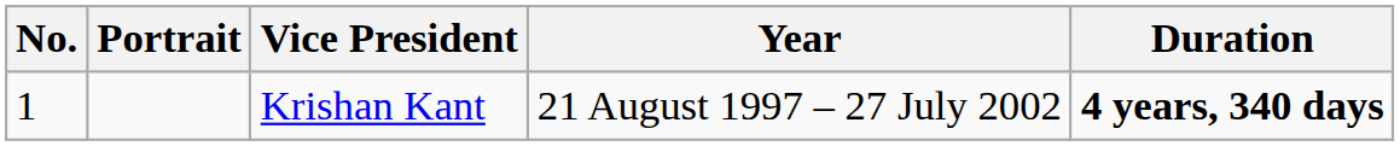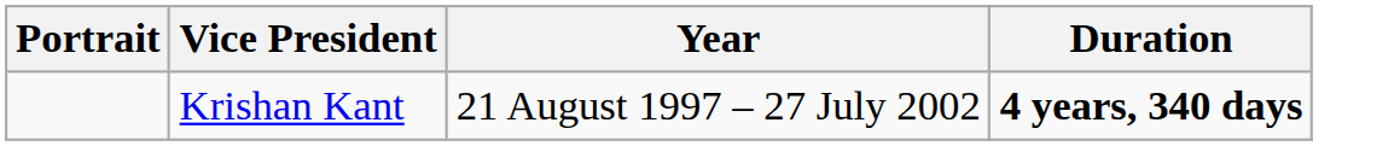 <table class="sortable wikitable">
 <tr>
-<th>No.</th>
 <th>Portrait</th>
 <th>Vice President</th>
 <th>Year</th>
 <th>Duration</th>
 </tr>
 <tr>
-<td>1</td>
 <td></td>
 <td><a href='#'>Krishan Kant</a></td>
 <td>21 August 1997 – 27 July 2002</td>
 <td><strong>4 years, 340 days</strong></td>
 </tr>
 </table>
